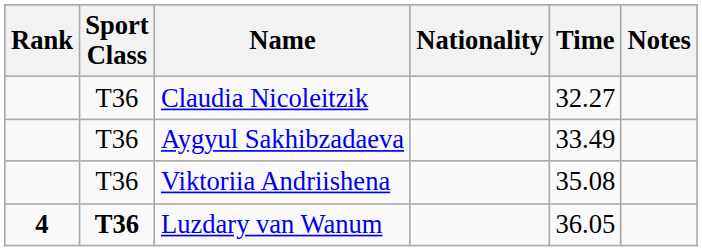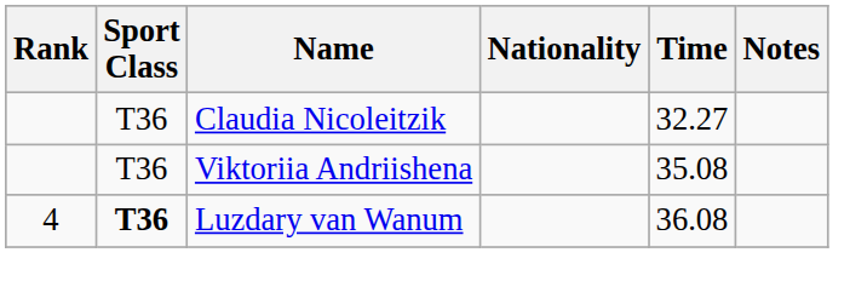 <table class="wikitable sortable" style="text-align:center">
 <tr>
 <th>Rank</th>
 <th>Sport<br>Class</th>
 <th>Name</th>
 <th>Nationality</th>
 <th>Time</th>
 <th>Notes</th>
 </tr>
 <tr>
 <td></td>
 <td>T36</td>
 <td align=left><a href='#'>Claudia Nicoleitzik</a></td>
 <td align=left></td>
 <td>32.27</td>
 <td></td>
 </tr>
 <tr>
 <td></td>
 <td>T36</td>
-<td align=left><a href='#'>Aygyul Sakhibzadaeva</a></td>
-<td align=left></td>
-<td>33.49</td>
-<td></td>
-</tr>
-<tr>
-<td></td>
-<td>T36</td>
 <td align=left><a href='#'>Viktoriia Andriishena</a></td>
 <td align=left></td>
 <td>35.08</td>
 <td></td>
 </tr>
 <tr>
-<td><strong>4</strong></td>
+<td>4</td>
 <td><strong>T36</strong></td>
 <td align=left><a href='#'>Luzdary van Wanum</a></td>
 <td align=left></td>
-<td>36.05</td>
+<td>36.08</td>
 <td></td>
 </tr>
 </table>
